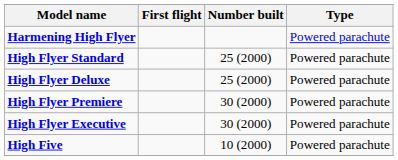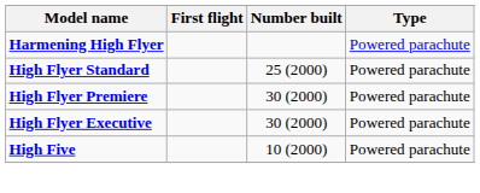 <table class="wikitable" align=center style="font-size:90%;">
 <tr>
 </tr>
 <tr style="background:#efefef;">
 <th>Model name</th>
 <th>First flight</th>
 <th>Number built</th>
 <th>Type</th>
 </tr>
 <tr>
 <td align=left><strong><a href='#'>Harmening High Flyer</a></strong></td>
 <td align=center></td>
 <td align=center></td>
 <td align=left><a href='#'>Powered parachute</a></td>
 </tr>
 <tr>
 <td align=left><strong><a href='#'>High Flyer Standard</a></strong></td>
-<td align=center></td>
-<td align=center>25 (2000)</td>
-<td align=left>Powered parachute</td>
-</tr>
-<tr>
-<td align=left><strong><a href='#'>High Flyer Deluxe</a></strong></td>
 <td align=center></td>
 <td align=center>25 (2000)</td>
 <td align=left>Powered parachute</td>
 </tr>
 <tr>
 <td align=left><strong><a href='#'>High Flyer Premiere</a></strong></td>
 <td align=center></td>
 <td align=center>30 (2000)</td>
 <td align=left>Powered parachute</td>
 </tr>
 <tr>
 <td align=left><strong><a href='#'>High Flyer Executive</a></strong></td>
 <td align=center></td>
 <td align=center>30 (2000)</td>
 <td align=left>Powered parachute</td>
 </tr>
 <tr>
 <td align=left><strong><a href='#'>High Five</a></strong></td>
 <td align=center></td>
 <td align=center>10 (2000)</td>
 <td align=left>Powered parachute</td>
 </tr>
 <tr>
 </tr>
 </table>
